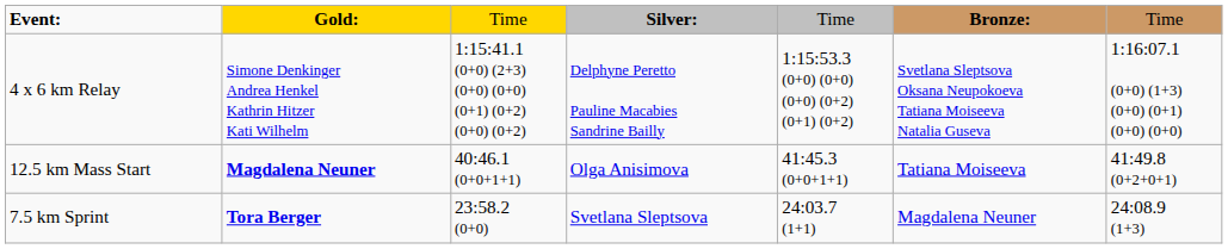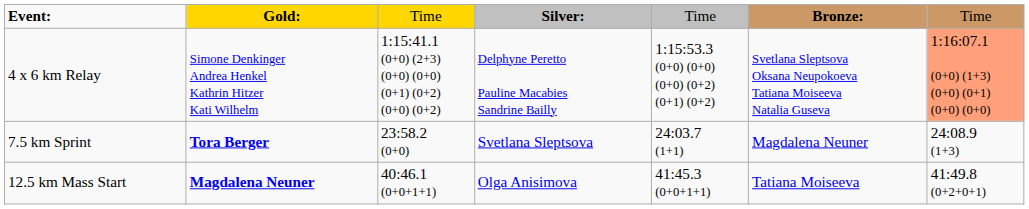 <table class="wikitable" width=85%>
 <tr>
 <td><strong>Event:</strong></td>
 <td style="text-align:center;background-color:gold;"><strong>Gold:</strong></td>
 <td style="text-align:center;background-color:gold;">Time</td>
 <td style="text-align:center;background-color:silver;"><strong>Silver:</strong></td>
 <td style="text-align:center;background-color:silver;">Time</td>
 <td style="text-align:center;background-color:#CC9966;"><strong>Bronze:</strong></td>
 <td style="text-align:center;background-color:#CC9966;">Time</td>
 </tr>
 <tr>
 <td>4 x 6 km Relay<br></td>
 <td><strong></strong>  <br><small><a href='#'>Simone Denkinger</a><br><a href='#'>Andrea Henkel</a><br><a href='#'>Kathrin Hitzer</a><br><a href='#'>Kati Wilhelm</a></small></td>
 <td>1:15:41.1<br><small>(0+0) (2+3)<br>(0+0) (0+0)<br>(0+1) (0+2)<br>(0+0) (0+2)</small></td>
 <td>  <br><small><a href='#'>Delphyne Peretto</a><br><br><a href='#'>Pauline Macabies</a><br><a href='#'>Sandrine Bailly</a></small></td>
 <td>1:15:53.3<br><small>(0+0) (0+0)<br>(0+0) (0+2)<br>(0+1) (0+2)<br></small></td>
 <td>  <br><small><a href='#'>Svetlana Sleptsova</a><br><a href='#'>Oksana Neupokoeva</a><br><a href='#'>Tatiana Moiseeva</a><br><a href='#'>Natalia Guseva</a></small></td>
-<td>1:16:07.1<br><small><br>(0+0) (1+3)<br>(0+0) (0+1)<br>(0+0) (0+0)</small></td>
+<td style="background: lightsalmon;">1:16:07.1<br><small><br>(0+0) (1+3)<br>(0+0) (0+1)<br>(0+0) (0+0)</small></td>
+</tr>
+<tr>
+<td>7.5 km Sprint<br></td>
+<td><strong><a href='#'>Tora Berger</a></strong><br><small></small></td>
+<td>23:58.2<br><small>(0+0)</small></td>
+<td><a href='#'>Svetlana Sleptsova</a><br><small></small></td>
+<td>24:03.7<br><small>(1+1)</small></td>
+<td><a href='#'>Magdalena Neuner</a><br><small></small></td>
+<td>24:08.9<br><small>(1+3)</small></td>
 </tr>
 <tr>
 <td>12.5 km Mass Start<br></td>
 <td><strong><a href='#'>Magdalena Neuner</a></strong><br><small></small></td>
 <td>40:46.1<br><small>(0+0+1+1)</small></td>
 <td><a href='#'>Olga Anisimova</a><br><small></small></td>
 <td>41:45.3<br><small>(0+0+1+1)</small></td>
 <td><a href='#'>Tatiana Moiseeva</a><br><small></small></td>
 <td>41:49.8<br><small>(0+2+0+1)</small></td>
 </tr>
-<tr>
-<td>7.5 km Sprint<br></td>
-<td><strong><a href='#'>Tora Berger</a></strong><br><small></small></td>
-<td>23:58.2<br><small>(0+0)</small></td>
-<td><a href='#'>Svetlana Sleptsova</a><br><small></small></td>
-<td>24:03.7<br><small>(1+1)</small></td>
-<td><a href='#'>Magdalena Neuner</a><br><small></small></td>
-<td>24:08.9<br><small>(1+3)</small></td>
-</tr>
 </table>
